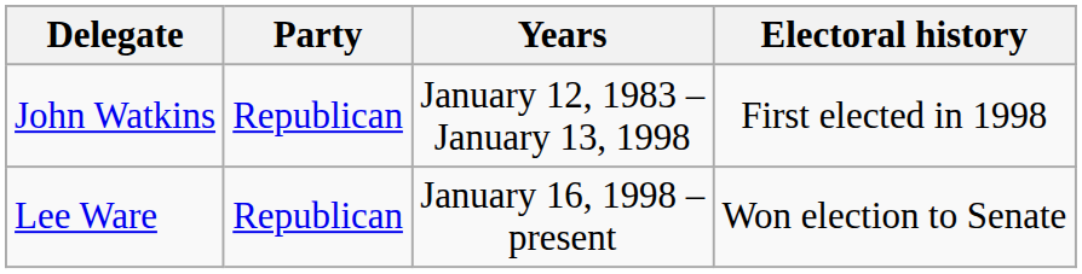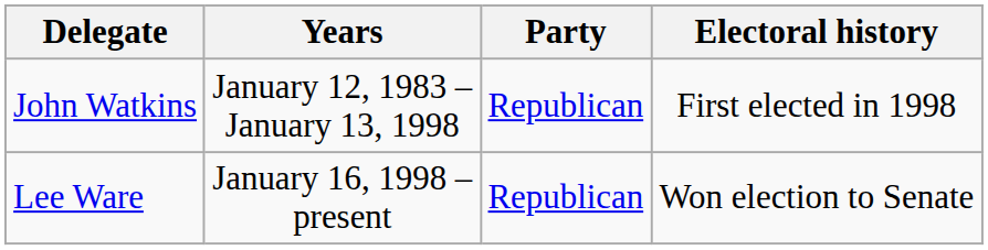 <table class=wikitable style="text-align:center">
 <tr valign=bottom>
 <th>Delegate</th>
+<th>Years</th>
 <th>Party</th>
-<th>Years</th>
 <th>Electoral history</th>
 </tr>
 <tr>
 <td align=left><a href='#'>John Watkins</a></td>
+<td nowrap>January 12, 1983 –<br>January 13, 1998</td>
 <td><a href='#'>Republican</a></td>
-<td nowrap>January 12, 1983 –<br>January 13, 1998</td>
 <td>First elected in 1998</td>
 </tr>
 <tr>
 <td align=left><a href='#'>Lee Ware</a></td>
+<td nowrap>January 16, 1998 –<br>present</td>
 <td><a href='#'>Republican</a></td>
-<td nowrap>January 16, 1998 –<br>present</td>
 <td>Won election to Senate</td>
 </tr>
 </table>
